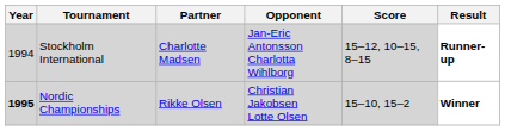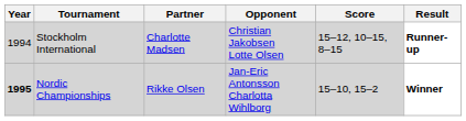 <table class="sortable wikitable" style="font-size: 90%;">
 <tr>
 <th>Year</th>
 <th>Tournament</th>
 <th>Partner</th>
 <th>Opponent</th>
 <th>Score</th>
 <th>Result</th>
 </tr>
 <tr style="background:#D5D5D5">
 <td align="center">1994</td>
 <td align="left">Stockholm International</td>
 <td align="left"> <a href='#'>Charlotte Madsen</a></td>
-<td align="left"> <a href='#'>Jan-Eric Antonsson</a><br> <a href='#'>Charlotta Wihlborg</a></td>
+<td> <a href='#'>Christian Jakobsen</a><br> <a href='#'>Lotte Olsen</a></td>
 <td align="left">15–12, 10–15, 8–15</td>
 <td style="text-align:left; background:white"> <strong>Runner-up</strong></td>
 </tr>
 <tr style="background:#D5D5D5">
 <td align="center"><strong>1995</strong></td>
 <td><a href='#'>Nordic Championships</a></td>
 <td> <a href='#'>Rikke Olsen</a></td>
-<td> <a href='#'>Christian Jakobsen</a><br> <a href='#'>Lotte Olsen</a></td>
+<td align="left"> <a href='#'>Jan-Eric Antonsson</a><br> <a href='#'>Charlotta Wihlborg</a></td>
 <td>15–10, 15–2</td>
 <td style="text-align:left; background:white"> <strong>Winner</strong></td>
 </tr>
 </table>
